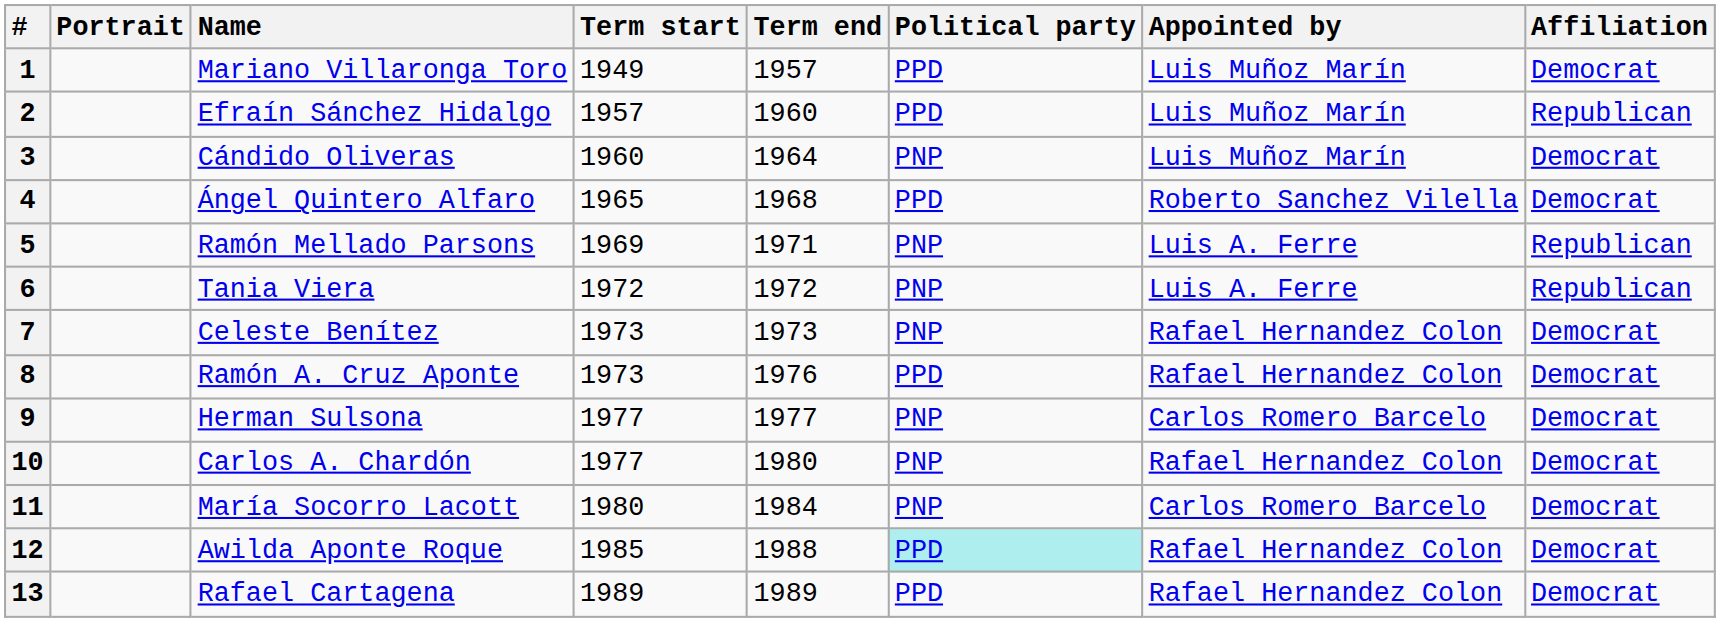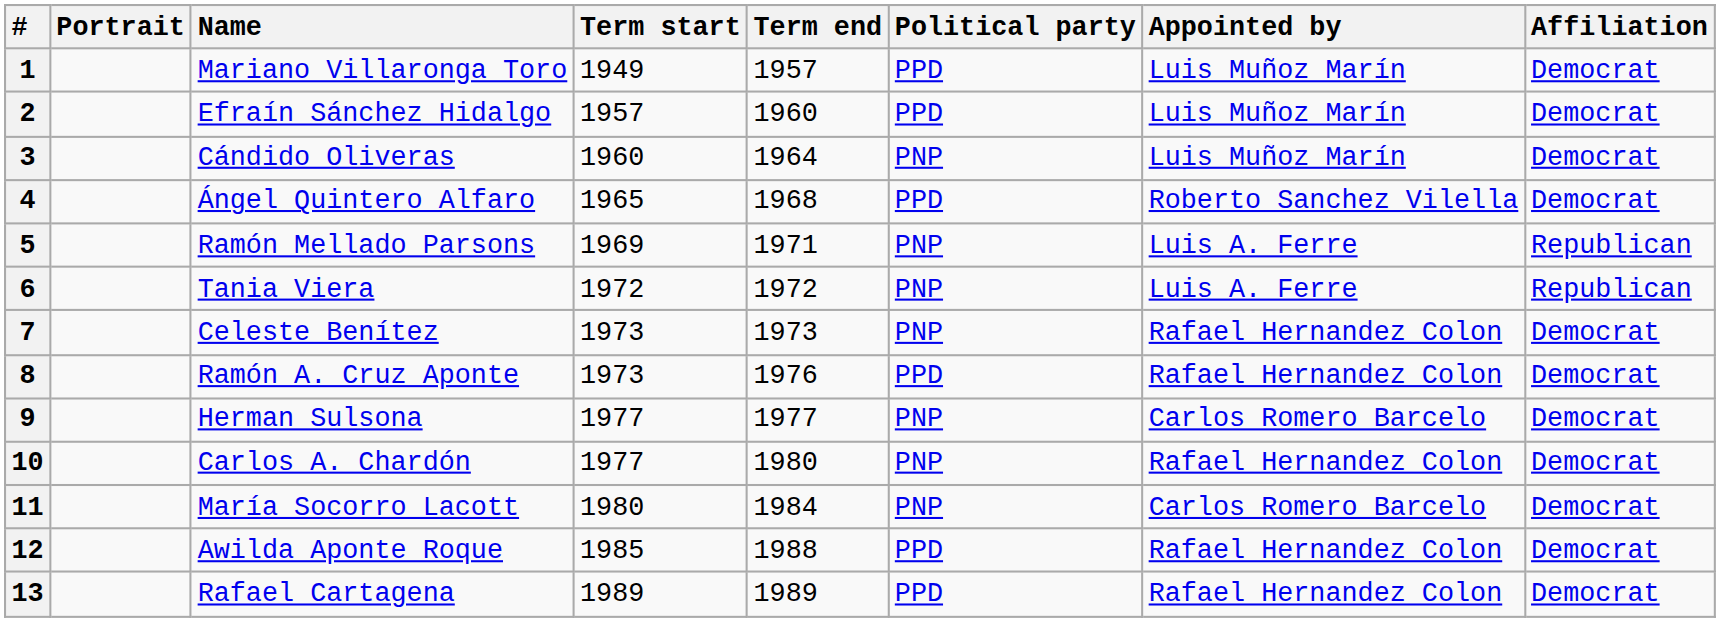 <table class="wikitable sortable">
 <tr>
 <th style="text-align: left">#</th>
 <th style="text-align: left">Portrait</th>
 <th style="text-align: left">Name</th>
 <th style="text-align: left">Term start</th>
 <th style="text-align: left">Term end</th>
 <th style="text-align: left">Political party</th>
 <th style="text-align: left">Appointed by</th>
 <th style="text-align: left">Affiliation</th>
 </tr>
 <tr>
 <th>1</th>
 <td></td>
 <td><a href='#'>Mariano Villaronga Toro</a></td>
 <td>1949</td>
 <td>1957</td>
 <td><a href='#'>PPD</a></td>
 <td><a href='#'>Luis Muñoz Marín</a></td>
 <td><a href='#'>Democrat</a></td>
 </tr>
 <tr>
 <th>2</th>
 <td></td>
 <td><a href='#'>Efraín Sánchez Hidalgo</a></td>
 <td>1957</td>
 <td>1960</td>
 <td><a href='#'>PPD</a></td>
 <td><a href='#'>Luis Muñoz Marín</a></td>
-<td><a href='#'>Republican</a></td>
+<td><a href='#'>Democrat</a></td>
 </tr>
 <tr>
 <th>3</th>
 <td></td>
 <td><a href='#'>Cándido Oliveras</a></td>
 <td>1960</td>
 <td>1964</td>
 <td><a href='#'>PNP</a></td>
 <td><a href='#'>Luis Muñoz Marín</a></td>
 <td><a href='#'>Democrat</a></td>
 </tr>
 <tr>
 <th>4</th>
 <td></td>
 <td><a href='#'>Ángel Quintero Alfaro</a></td>
 <td>1965</td>
 <td>1968</td>
 <td><a href='#'>PPD</a></td>
 <td><a href='#'>Roberto Sanchez Vilella</a></td>
 <td><a href='#'>Democrat</a></td>
 </tr>
 <tr>
 <th>5</th>
 <td></td>
 <td><a href='#'>Ramón Mellado Parsons</a></td>
 <td>1969</td>
 <td>1971</td>
 <td><a href='#'>PNP</a></td>
 <td><a href='#'>Luis A. Ferre</a></td>
 <td><a href='#'>Republican</a></td>
 </tr>
 <tr>
 <th>6</th>
 <td></td>
 <td><a href='#'>Tania Viera</a></td>
 <td>1972</td>
 <td>1972</td>
 <td><a href='#'>PNP</a></td>
 <td><a href='#'>Luis A. Ferre</a></td>
 <td><a href='#'>Republican</a></td>
 </tr>
 <tr>
 <th>7</th>
 <td></td>
 <td><a href='#'>Celeste Benítez</a></td>
 <td>1973</td>
 <td>1973</td>
 <td><a href='#'>PNP</a></td>
 <td><a href='#'>Rafael Hernandez Colon</a></td>
 <td><a href='#'>Democrat</a></td>
 </tr>
 <tr>
 <th>8</th>
 <td></td>
 <td><a href='#'>Ramón A. Cruz Aponte</a></td>
 <td>1973</td>
 <td>1976</td>
 <td><a href='#'>PPD</a></td>
 <td><a href='#'>Rafael Hernandez Colon</a></td>
 <td><a href='#'>Democrat</a></td>
 </tr>
 <tr>
 <th>9</th>
 <td></td>
 <td><a href='#'>Herman Sulsona</a></td>
 <td>1977</td>
 <td>1977</td>
 <td><a href='#'>PNP</a></td>
 <td><a href='#'>Carlos Romero Barcelo</a></td>
 <td><a href='#'>Democrat</a></td>
 </tr>
 <tr>
 <th>10</th>
 <td></td>
 <td><a href='#'>Carlos A. Chardón</a></td>
 <td>1977</td>
 <td>1980</td>
 <td><a href='#'>PNP</a></td>
 <td><a href='#'>Rafael Hernandez Colon</a></td>
 <td><a href='#'>Democrat</a></td>
 </tr>
 <tr>
 <th>11</th>
 <td></td>
 <td><a href='#'>María Socorro Lacott</a></td>
 <td>1980</td>
 <td>1984</td>
 <td><a href='#'>PNP</a></td>
 <td><a href='#'>Carlos Romero Barcelo</a></td>
 <td><a href='#'>Democrat</a></td>
 </tr>
 <tr>
 <th>12</th>
 <td></td>
 <td><a href='#'>Awilda Aponte Roque</a></td>
 <td>1985</td>
 <td>1988</td>
-<td style="background: paleturquoise;"><a href='#'>PPD</a></td>
+<td><a href='#'>PPD</a></td>
 <td><a href='#'>Rafael Hernandez Colon</a></td>
 <td><a href='#'>Democrat</a></td>
 </tr>
 <tr>
 <th>13</th>
 <td></td>
 <td><a href='#'>Rafael Cartagena</a></td>
 <td>1989</td>
 <td>1989</td>
 <td><a href='#'>PPD</a></td>
 <td><a href='#'>Rafael Hernandez Colon</a></td>
 <td><a href='#'>Democrat</a></td>
 </tr>
 </table>
